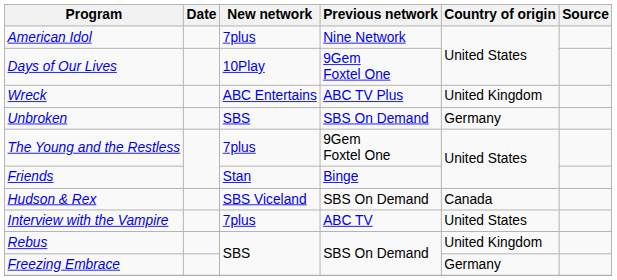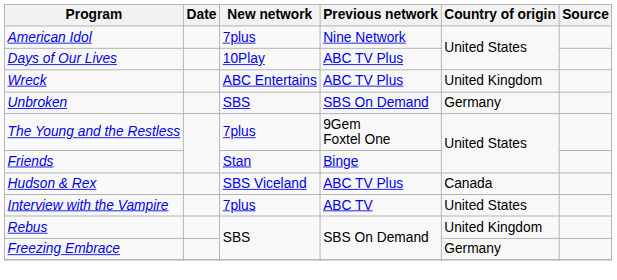 <table class="wikitable plainrowheaders sortable" style="text-align:left">
 <tr>
 <th scope="col">Program</th>
 <th scope="col">Date</th>
 <th scope="col">New network</th>
 <th scope="col">Previous network</th>
 <th scope="col">Country of origin</th>
 <th scope="col" class="unsortable">Source</th>
 </tr>
 <tr>
 <td><em><a href='#'>American Idol</a></em></td>
 <td></td>
 <td><a href='#'>7plus</a></td>
 <td><a href='#'>Nine Network</a></td>
 <td rowspan=2>United States</td>
 <td></td>
 </tr>
 <tr>
 <td><em><a href='#'>Days of Our Lives</a></em></td>
 <td></td>
 <td><a href='#'>10Play</a></td>
-<td><a href='#'>9Gem</a><br><a href='#'>Foxtel One</a></td>
+<td><a href='#'>ABC TV Plus</a></td>
 <td></td>
 </tr>
 <tr>
 <td><em><a href='#'>Wreck</a></em></td>
 <td></td>
 <td><a href='#'>ABC Entertains</a></td>
 <td><a href='#'>ABC TV Plus</a></td>
 <td>United Kingdom</td>
 <td></td>
 </tr>
 <tr>
 <td><em><a href='#'>Unbroken</a></em></td>
 <td></td>
 <td><a href='#'>SBS</a></td>
 <td><a href='#'>SBS On Demand</a></td>
 <td>Germany</td>
 <td></td>
 </tr>
 <tr>
 <td><em><a href='#'>The Young and the Restless</a></em></td>
 <td rowspan=2></td>
 <td><a href='#'>7plus</a></td>
 <td>9Gem<br>Foxtel One</td>
 <td rowspan=2>United States</td>
 <td></td>
 </tr>
 <tr>
 <td><em><a href='#'>Friends</a></em></td>
 <td><a href='#'>Stan</a></td>
 <td><a href='#'>Binge</a></td>
 <td></td>
 </tr>
 <tr>
 <td><em><a href='#'>Hudson & Rex</a></em></td>
 <td></td>
 <td><a href='#'>SBS Viceland</a></td>
-<td>SBS On Demand</td>
+<td><a href='#'>ABC TV Plus</a></td>
 <td>Canada</td>
 <td></td>
 </tr>
 <tr>
 <td><em><a href='#'>Interview with the Vampire</a></em></td>
 <td></td>
 <td><a href='#'>7plus</a></td>
 <td><a href='#'>ABC TV</a></td>
 <td>United States</td>
 <td></td>
 </tr>
 <tr>
 <td><em><a href='#'>Rebus</a></em></td>
 <td></td>
 <td rowspan=2>SBS</td>
 <td rowspan=2>SBS On Demand</td>
 <td>United Kingdom</td>
 <td></td>
 </tr>
 <tr>
 <td><em><a href='#'>Freezing Embrace</a></em></td>
 <td></td>
 <td>Germany</td>
 <td></td>
 </tr>
 <tr>
 </tr>
 </table>
